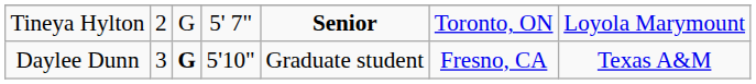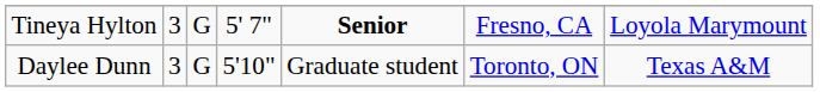 <table class="wikitable sortable" style="text-align: center">
 <tr align=center>
 </tr>
 <tr>
 <td>Tineya Hylton</td>
-<td>2</td>
+<td>3</td>
 <td>G</td>
 <td>5' 7"</td>
 <td><strong>Senior</strong></td>
-<td><a href='#'>Toronto, ON</a></td>
+<td><a href='#'>Fresno, CA</a></td>
 <td><a href='#'>Loyola Marymount</a></td>
 </tr>
 <tr>
 <td>Daylee Dunn</td>
 <td>3</td>
-<td><strong>G</strong></td>
+<td>G</td>
 <td>5'10"</td>
 <td>Graduate student</td>
-<td><a href='#'>Fresno, CA</a></td>
+<td><a href='#'>Toronto, ON</a></td>
 <td><a href='#'>Texas A&M</a></td>
 </tr>
 </table>
